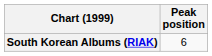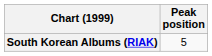 <table class="wikitable plainrowheaders">
 <tr>
 <th>Chart (1999)</th>
 <th>Peak<br>position</th>
 </tr>
 <tr>
 <th scope="row">South Korean Albums (<a href='#'>RIAK</a>)</th>
-<td style="text-align:center;">6</td>
+<td style="text-align:center;">5</td>
 </tr>
 </table>
